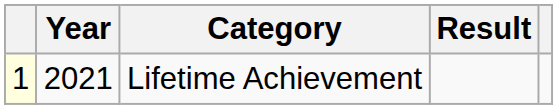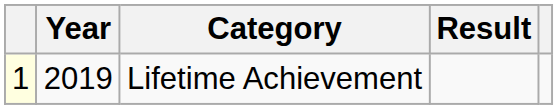 <table class="wikitable" style=" text-align:center;">
 <tr>
 <th scope="col"></th>
 <th scope="col">Year</th>
 <th scope="col">Category</th>
 <th scope="col">Result</th>
 <th scope="col"></th>
 </tr>
 <tr>
 <td style="background: lightyellow;">1</td>
-<td>2021</td>
+<td>2019</td>
 <td>Lifetime Achievement</td>
 <td></td>
 <td></td>
 </tr>
 </table>
